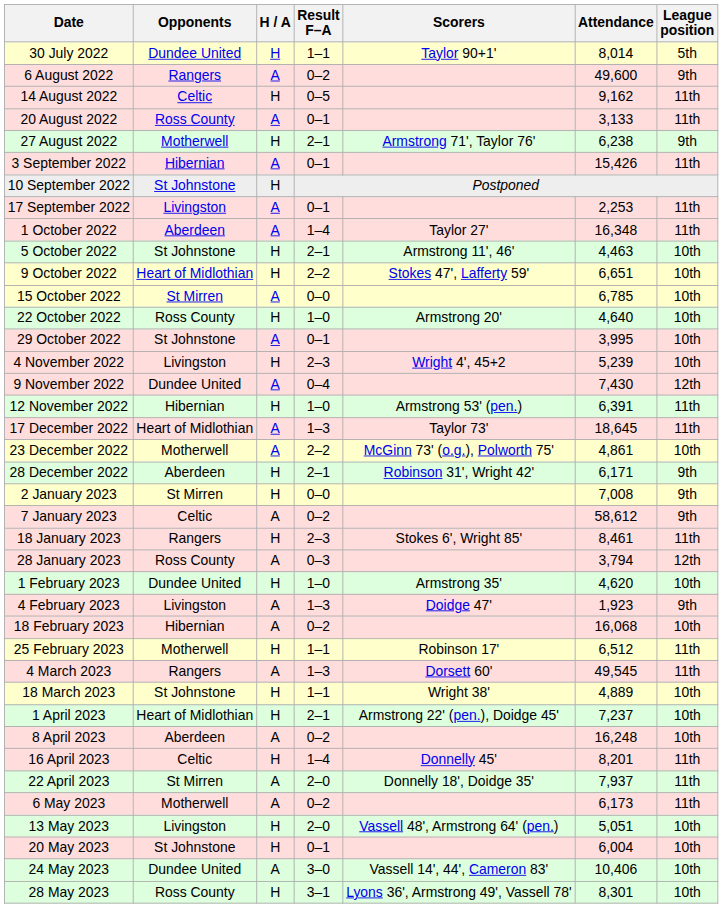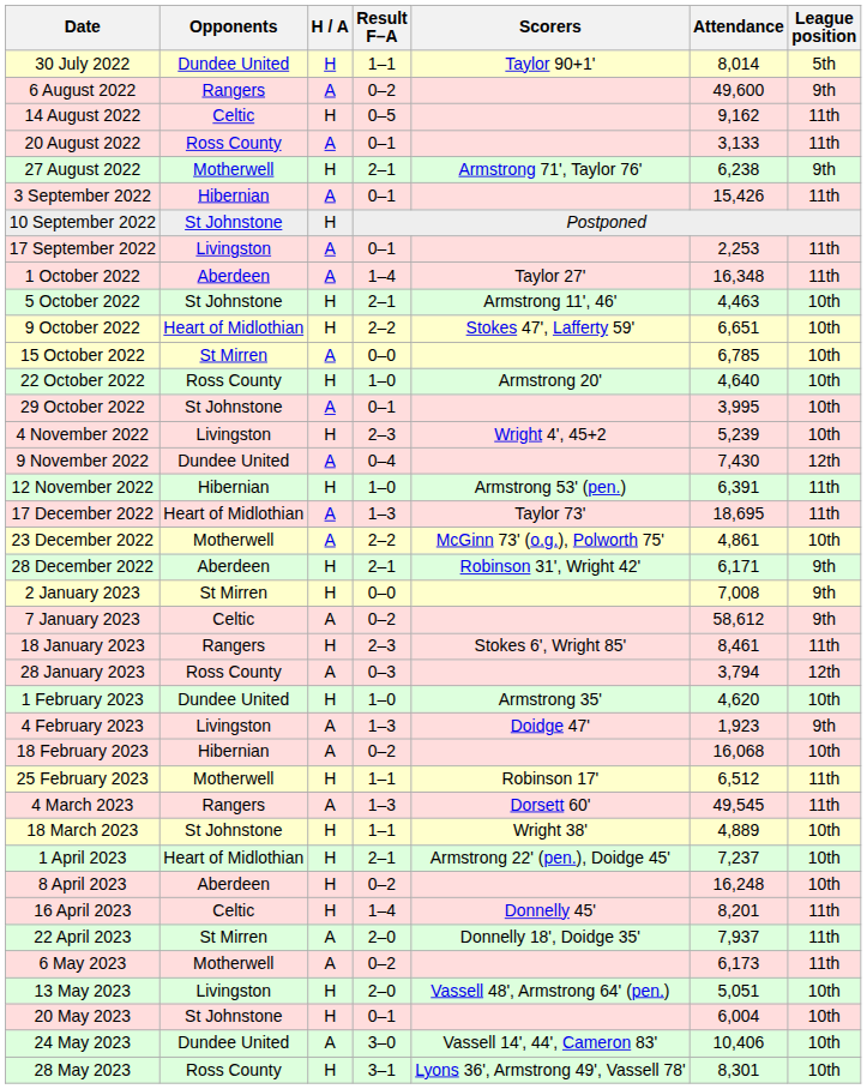 <table class="wikitable" style="text-align:center">
 <tr>
 <th>Date</th>
 <th>Opponents</th>
 <th>H / A</th>
 <th>Result<br>F–A</th>
 <th>Scorers</th>
 <th>Attendance</th>
 <th>League<br>position</th>
 </tr>
 <tr bgcolor=#ffffcc>
 <td>30 July 2022</td>
 <td><a href='#'>Dundee United</a></td>
 <td><a href='#'>H</a></td>
 <td>1–1</td>
 <td><a href='#'>Taylor</a> 90+1'</td>
 <td>8,014</td>
 <td>5th</td>
 </tr>
 <tr bgcolor=#ffdddd>
 <td>6 August 2022</td>
 <td><a href='#'>Rangers</a></td>
 <td><a href='#'>A</a></td>
 <td>0–2</td>
 <td></td>
 <td>49,600</td>
 <td>9th</td>
 </tr>
 <tr bgcolor=#ffdddd>
 <td>14 August 2022</td>
 <td><a href='#'>Celtic</a></td>
 <td>H</td>
 <td>0–5</td>
 <td></td>
 <td>9,162</td>
 <td>11th</td>
 </tr>
 <tr bgcolor=#ffdddd>
 <td>20 August 2022</td>
 <td><a href='#'>Ross County</a></td>
 <td><a href='#'>A</a></td>
 <td>0–1</td>
 <td></td>
 <td>3,133</td>
 <td>11th</td>
 </tr>
 <tr bgcolor=#ddffdd>
 <td>27 August 2022</td>
 <td><a href='#'>Motherwell</a></td>
 <td>H</td>
 <td>2–1</td>
 <td><a href='#'>Armstrong</a> 71', Taylor 76'</td>
 <td>6,238</td>
 <td>9th</td>
 </tr>
 <tr bgcolor=#ffdddd>
 <td>3 September 2022</td>
 <td><a href='#'>Hibernian</a></td>
 <td><a href='#'>A</a></td>
 <td>0–1</td>
 <td></td>
 <td>15,426</td>
 <td>11th</td>
 </tr>
 <tr bgcolor=#eeeeee>
 <td>10 September 2022</td>
 <td><a href='#'>St Johnstone</a></td>
 <td>H</td>
 <td colspan=4><em>Postponed</em></td>
 </tr>
 <tr bgcolor=#ffdddd>
 <td>17 September 2022</td>
 <td><a href='#'>Livingston</a></td>
 <td><a href='#'>A</a></td>
 <td>0–1</td>
 <td></td>
 <td>2,253</td>
 <td>11th</td>
 </tr>
 <tr bgcolor=#ffdddd>
 <td>1 October 2022</td>
 <td><a href='#'>Aberdeen</a></td>
 <td><a href='#'>A</a></td>
 <td>1–4</td>
 <td>Taylor 27'</td>
 <td>16,348</td>
 <td>11th</td>
 </tr>
 <tr bgcolor=#ddffdd>
 <td>5 October 2022</td>
 <td>St Johnstone</td>
 <td>H</td>
 <td>2–1</td>
 <td>Armstrong 11', 46'</td>
 <td>4,463</td>
 <td>10th</td>
 </tr>
 <tr bgcolor=#ffffcc>
 <td>9 October 2022</td>
 <td><a href='#'>Heart of Midlothian</a></td>
 <td>H</td>
 <td>2–2</td>
 <td><a href='#'>Stokes</a> 47', <a href='#'>Lafferty</a> 59'</td>
 <td>6,651</td>
 <td>10th</td>
 </tr>
 <tr bgcolor=#ffffcc>
 <td>15 October 2022</td>
 <td><a href='#'>St Mirren</a></td>
 <td><a href='#'>A</a></td>
 <td>0–0</td>
 <td></td>
 <td>6,785</td>
 <td>10th</td>
 </tr>
 <tr bgcolor=#ddffdd>
 <td>22 October 2022</td>
 <td>Ross County</td>
 <td>H</td>
 <td>1–0</td>
 <td>Armstrong 20'</td>
 <td>4,640</td>
 <td>10th</td>
 </tr>
 <tr bgcolor=#ffdddd>
 <td>29 October 2022</td>
 <td>St Johnstone</td>
 <td><a href='#'>A</a></td>
 <td>0–1</td>
 <td></td>
 <td>3,995</td>
 <td>10th</td>
 </tr>
 <tr bgcolor=#ffdddd>
 <td>4 November 2022</td>
 <td>Livingston</td>
 <td>H</td>
 <td>2–3</td>
 <td><a href='#'>Wright</a> 4', 45+2</td>
 <td>5,239</td>
 <td>10th</td>
 </tr>
 <tr bgcolor=#ffdddd>
 <td>9 November 2022</td>
 <td>Dundee United</td>
 <td><a href='#'>A</a></td>
 <td>0–4</td>
 <td></td>
 <td>7,430</td>
 <td>12th</td>
 </tr>
 <tr bgcolor=#ddffdd>
 <td>12 November 2022</td>
 <td>Hibernian</td>
 <td>H</td>
 <td>1–0</td>
 <td>Armstrong 53' (<a href='#'>pen.</a>)</td>
 <td>6,391</td>
 <td>11th</td>
 </tr>
 <tr bgcolor=#ffdddd>
 <td>17 December 2022</td>
 <td>Heart of Midlothian</td>
 <td><a href='#'>A</a></td>
 <td>1–3</td>
 <td>Taylor 73'</td>
-<td>18,645</td>
+<td>18,695</td>
 <td>11th</td>
 </tr>
 <tr bgcolor=#ffffcc>
 <td>23 December 2022</td>
 <td>Motherwell</td>
 <td><a href='#'>A</a></td>
 <td>2–2</td>
 <td><a href='#'>McGinn</a> 73' (<a href='#'>o.g.</a>), <a href='#'>Polworth</a> 75'</td>
 <td>4,861</td>
 <td>10th</td>
 </tr>
 <tr bgcolor=#ddffdd>
 <td>28 December 2022</td>
 <td>Aberdeen</td>
 <td>H</td>
 <td>2–1</td>
 <td><a href='#'>Robinson</a> 31', Wright 42'</td>
 <td>6,171</td>
 <td>9th</td>
 </tr>
 <tr bgcolor=#ffffcc>
 <td>2 January 2023</td>
 <td>St Mirren</td>
 <td>H</td>
 <td>0–0</td>
 <td></td>
 <td>7,008</td>
 <td>9th</td>
 </tr>
 <tr bgcolor=#ffdddd>
 <td>7 January 2023</td>
 <td>Celtic</td>
 <td>A</td>
 <td>0–2</td>
 <td></td>
 <td>58,612</td>
 <td>9th</td>
 </tr>
 <tr bgcolor=#ffdddd>
 <td>18 January 2023</td>
 <td>Rangers</td>
 <td>H</td>
 <td>2–3</td>
 <td>Stokes 6', Wright 85'</td>
 <td>8,461</td>
 <td>11th</td>
 </tr>
 <tr bgcolor=#ffdddd>
 <td>28 January 2023</td>
 <td>Ross County</td>
 <td>A</td>
 <td>0–3</td>
 <td></td>
 <td>3,794</td>
 <td>12th</td>
 </tr>
 <tr bgcolor=#ddffdd>
 <td>1 February 2023</td>
 <td>Dundee United</td>
 <td>H</td>
 <td>1–0</td>
 <td>Armstrong 35'</td>
 <td>4,620</td>
 <td>10th</td>
 </tr>
 <tr bgcolor=#ffdddd>
 <td>4 February 2023</td>
 <td>Livingston</td>
 <td>A</td>
 <td>1–3</td>
 <td><a href='#'>Doidge</a> 47'</td>
 <td>1,923</td>
 <td>9th</td>
 </tr>
 <tr bgcolor=#ffdddd>
 <td>18 February 2023</td>
 <td>Hibernian</td>
 <td>A</td>
 <td>0–2</td>
 <td></td>
 <td>16,068</td>
 <td>10th</td>
 </tr>
 <tr bgcolor=#ffffcc>
 <td>25 February 2023</td>
 <td>Motherwell</td>
 <td>H</td>
 <td>1–1</td>
 <td>Robinson 17'</td>
 <td>6,512</td>
 <td>11th</td>
 </tr>
 <tr bgcolor=#ffdddd>
 <td>4 March 2023</td>
 <td>Rangers</td>
 <td>A</td>
 <td>1–3</td>
 <td><a href='#'>Dorsett</a> 60'</td>
 <td>49,545</td>
 <td>11th</td>
 </tr>
 <tr bgcolor=#ffffcc>
 <td>18 March 2023</td>
 <td>St Johnstone</td>
 <td>H</td>
 <td>1–1</td>
 <td>Wright 38'</td>
 <td>4,889</td>
 <td>10th</td>
 </tr>
 <tr bgcolor=#ddffdd>
 <td>1 April 2023</td>
 <td>Heart of Midlothian</td>
 <td>H</td>
 <td>2–1</td>
 <td>Armstrong 22' (<a href='#'>pen.</a>), Doidge 45'</td>
 <td>7,237</td>
 <td>10th</td>
 </tr>
 <tr bgcolor=#ffdddd>
 <td>8 April 2023</td>
 <td>Aberdeen</td>
-<td>A</td>
+<td>H</td>
 <td>0–2</td>
 <td></td>
 <td>16,248</td>
 <td>10th</td>
 </tr>
 <tr bgcolor=#ffdddd>
 <td>16 April 2023</td>
 <td>Celtic</td>
 <td>H</td>
 <td>1–4</td>
 <td><a href='#'>Donnelly</a> 45'</td>
 <td>8,201</td>
 <td>11th</td>
 </tr>
 <tr bgcolor=#ddffdd>
 <td>22 April 2023</td>
 <td>St Mirren</td>
 <td>A</td>
 <td>2–0</td>
 <td>Donnelly 18', Doidge 35'</td>
 <td>7,937</td>
 <td>11th</td>
 </tr>
 <tr bgcolor=#ffdddd>
 <td>6 May 2023</td>
 <td>Motherwell</td>
 <td>A</td>
 <td>0–2</td>
 <td></td>
 <td>6,173</td>
 <td>11th</td>
 </tr>
 <tr bgcolor=#ddffdd>
 <td>13 May 2023</td>
 <td>Livingston</td>
 <td>H</td>
 <td>2–0</td>
 <td><a href='#'>Vassell</a> 48', Armstrong 64' (<a href='#'>pen.</a>)</td>
 <td>5,051</td>
 <td>10th</td>
 </tr>
 <tr bgcolor=#ffdddd>
 <td>20 May 2023</td>
 <td>St Johnstone</td>
 <td>H</td>
 <td>0–1</td>
 <td></td>
 <td>6,004</td>
 <td>10th</td>
 </tr>
 <tr bgcolor=#ddffdd>
 <td>24 May 2023</td>
 <td>Dundee United</td>
 <td>A</td>
 <td>3–0</td>
 <td>Vassell 14', 44', <a href='#'>Cameron</a> 83'</td>
 <td>10,406</td>
 <td>10th</td>
 </tr>
 <tr bgcolor=#ddffdd>
 <td>28 May 2023</td>
 <td>Ross County</td>
 <td>H</td>
 <td>3–1</td>
 <td><a href='#'>Lyons</a> 36', Armstrong 49', Vassell 78'</td>
 <td>8,301</td>
 <td>10th</td>
 </tr>
 </table>
